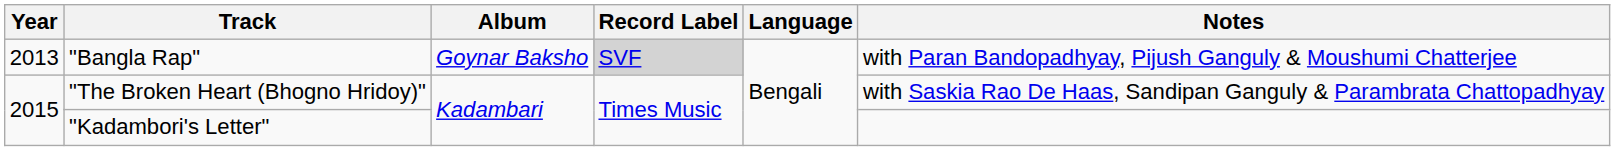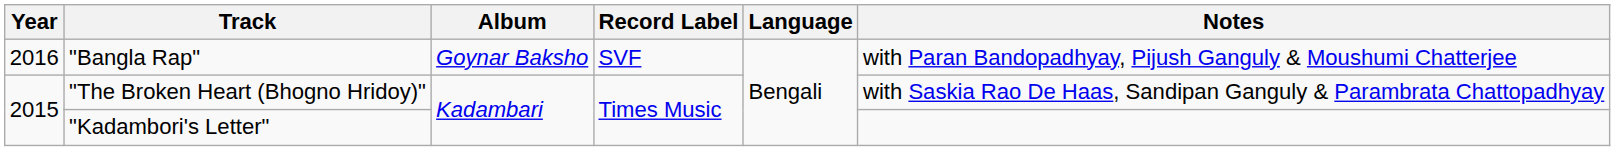 <table class="wikitable">
 <tr>
 <th>Year</th>
 <th>Track</th>
 <th>Album</th>
 <th>Record Label</th>
 <th>Language</th>
 <th>Notes</th>
 </tr>
 <tr>
-<td>2013</td>
+<td>2016</td>
 <td>"Bangla Rap"</td>
 <td><em><a href='#'>Goynar Baksho</a></em></td>
-<td style="background: lightgrey;"><a href='#'>SVF</a></td>
+<td><a href='#'>SVF</a></td>
 <td rowspan="3">Bengali</td>
 <td>with <a href='#'>Paran Bandopadhyay</a>, <a href='#'>Pijush Ganguly</a> & <a href='#'>Moushumi Chatterjee</a></td>
 </tr>
 <tr>
 <td rowspan="2">2015</td>
 <td>"The Broken Heart (Bhogno Hridoy)"</td>
 <td rowspan="2"><em><a href='#'>Kadambari</a></em></td>
 <td rowspan="2"><a href='#'>Times Music</a></td>
 <td>with <a href='#'>Saskia Rao De Haas</a>, Sandipan Ganguly & <a href='#'>Parambrata Chattopadhyay</a></td>
 </tr>
 <tr>
 <td>"Kadambori's Letter"</td>
 <td></td>
 </tr>
 </table>
